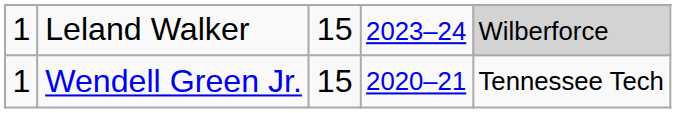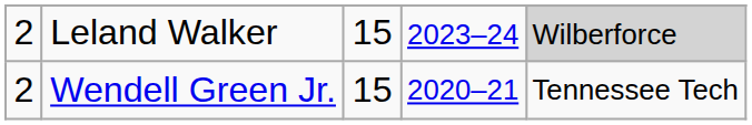 <table class="wikitable">
 <tr>
 </tr>
 <tr>
-<td>1</td>
+<td>2</td>
 <td>Leland Walker</td>
 <td>15</td>
 <td style="font-size:80%;"><a href='#'>2023–24</a></td>
 <td style="background: lightgrey; font-size:80%;">Wilberforce</td>
 </tr>
 <tr>
-<td>1</td>
+<td>2</td>
 <td><a href='#'>Wendell Green Jr.</a></td>
 <td>15</td>
 <td style="font-size:80%;"><a href='#'>2020–21</a></td>
 <td style="font-size:80%;">Tennessee Tech</td>
 </tr>
 </table>
